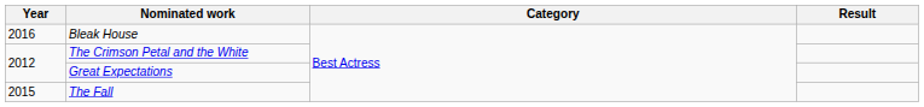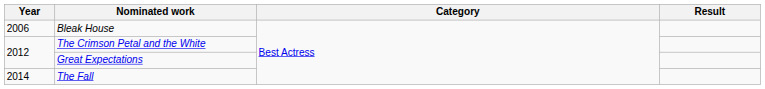 <table style="width:95%;" class="wikitable sortable">
 <tr>
 <th style="width:5%;">Year</th>
 <th style="width:20%;">Nominated work</th>
 <th style="width:40%;">Category</th>
 <th style="width:10%;">Result</th>
 </tr>
 <tr>
-<td>2016</td>
+<td>2006</td>
 <td><em>Bleak House</em></td>
 <td rowspan="4"><a href='#'>Best Actress</a></td>
 <td></td>
 </tr>
 <tr>
 <td rowspan="2">2012</td>
 <td><em><a href='#'>The Crimson Petal and the White</a></em></td>
 <td></td>
 </tr>
 <tr>
 <td><em><a href='#'>Great Expectations</a></em></td>
 <td></td>
 </tr>
 <tr>
-<td>2015</td>
+<td>2014</td>
 <td><em><a href='#'>The Fall</a></em></td>
 <td></td>
 </tr>
 </table>
